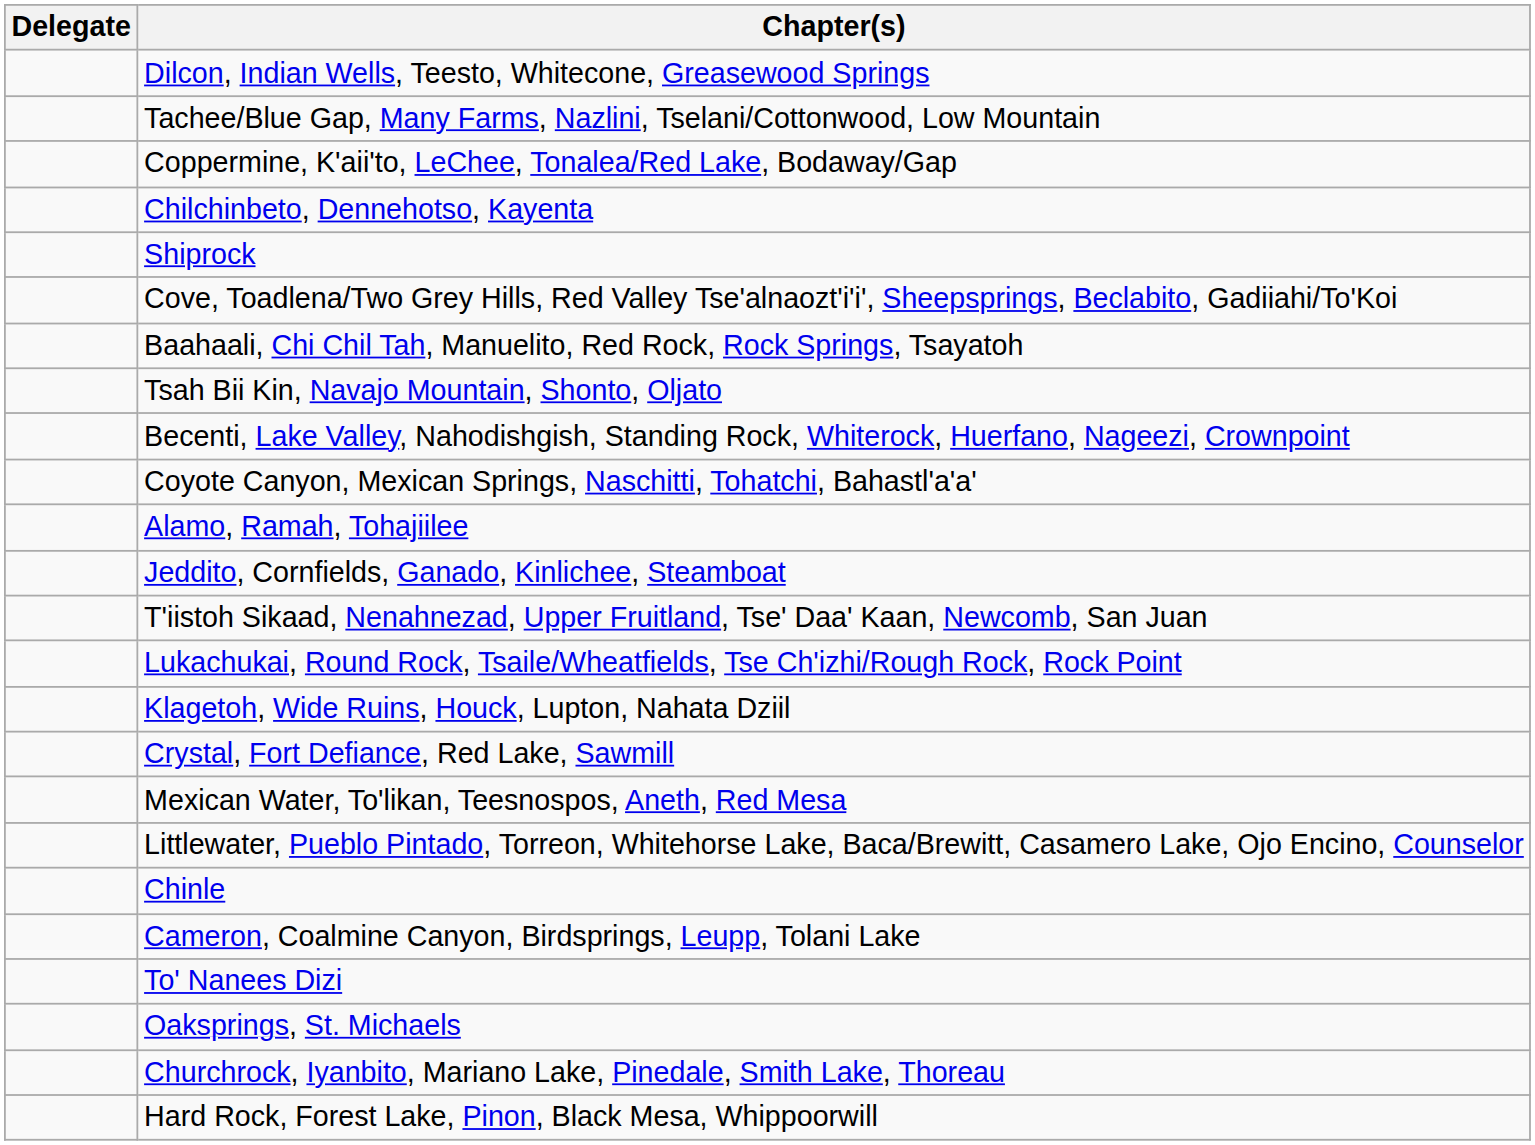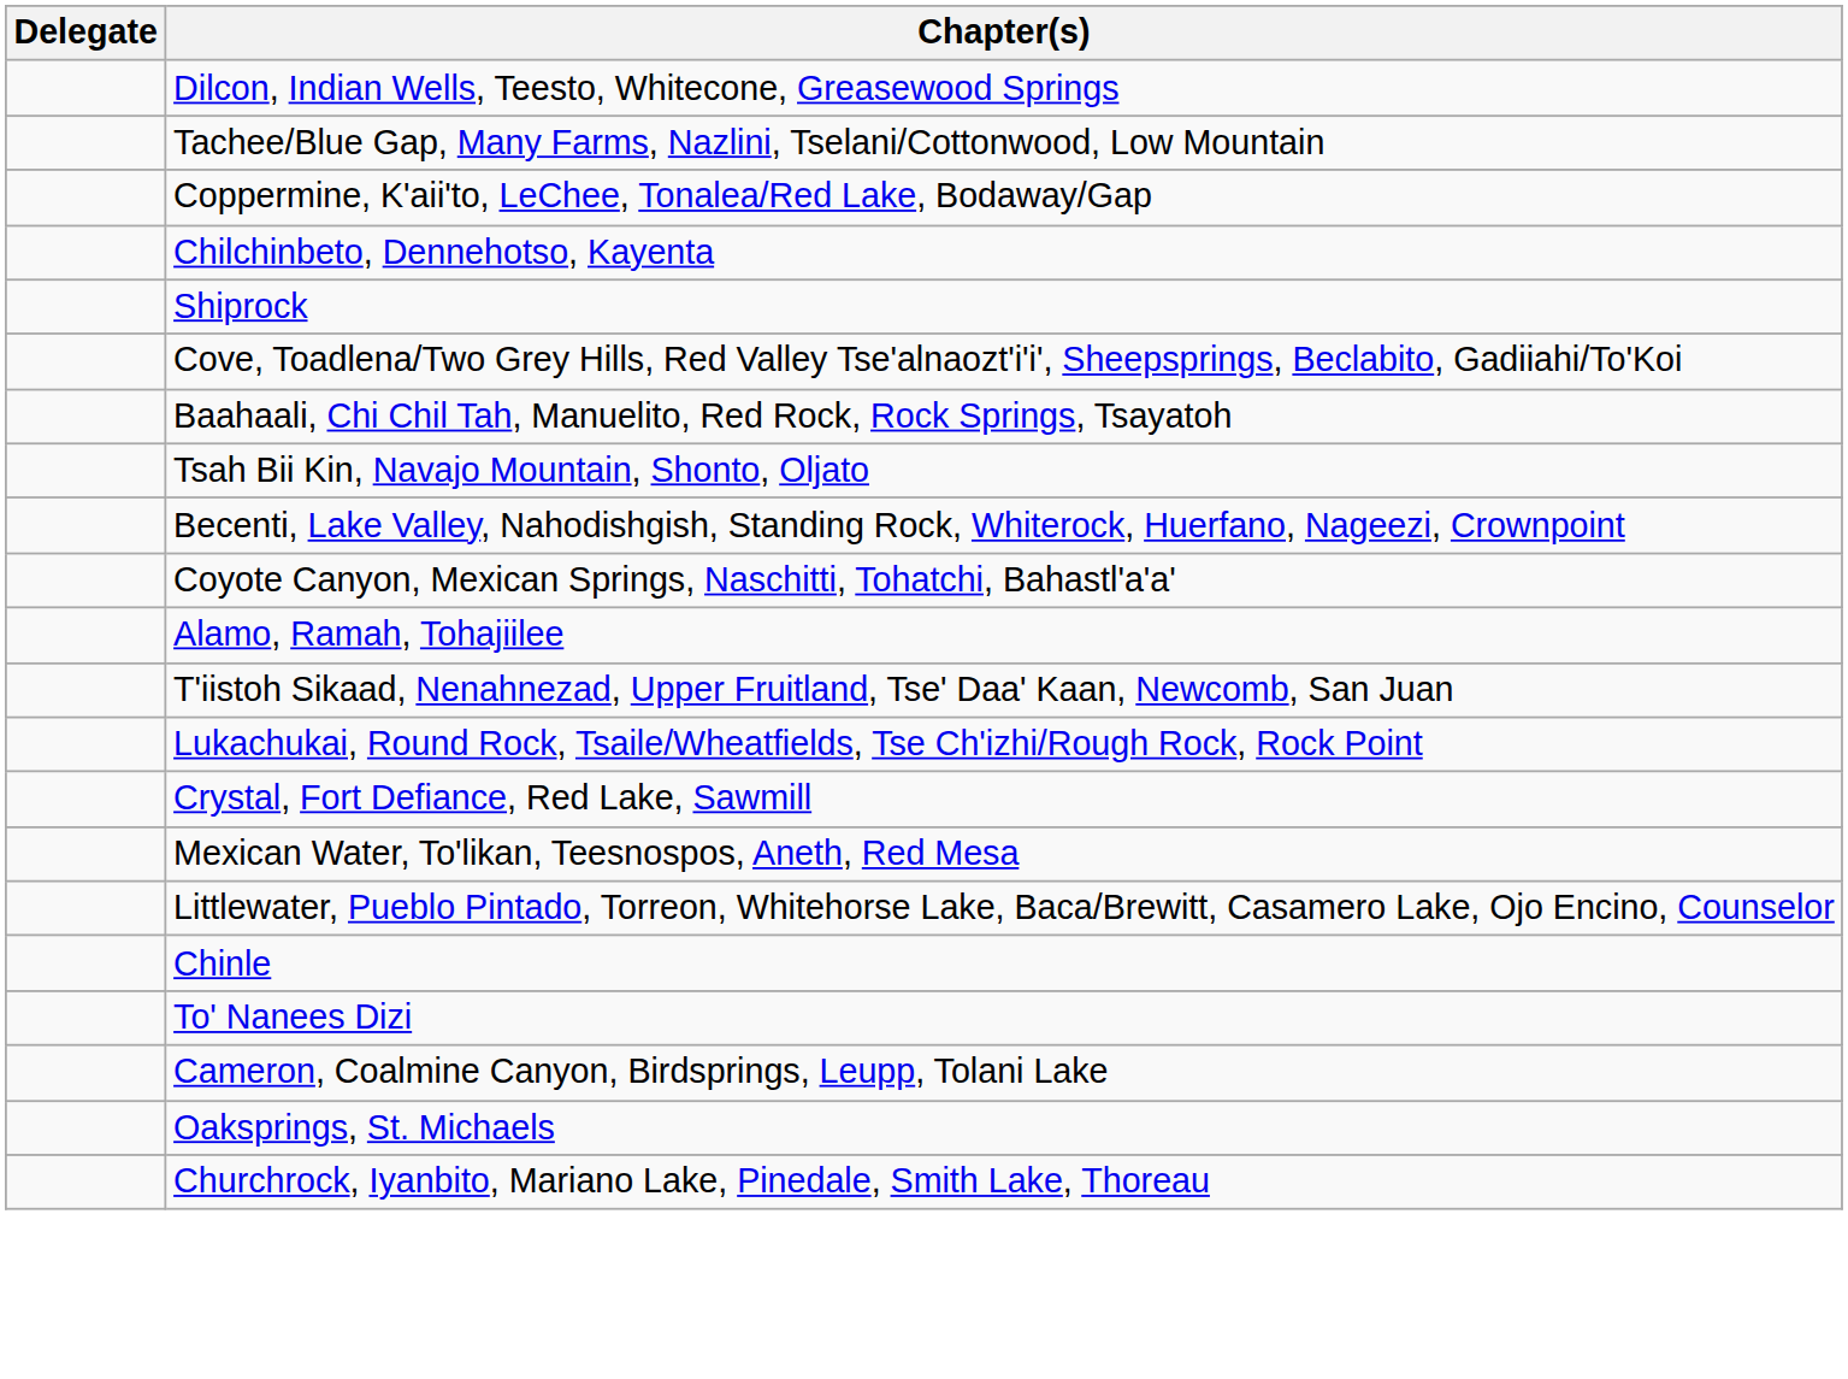 <table class="wikitable">
 <tr>
 <th>Delegate</th>
 <th>Chapter(s)</th>
 </tr>
 <tr>
 <td></td>
 <td><a href='#'>Dilcon</a>, <a href='#'>Indian Wells</a>, Teesto, Whitecone, <a href='#'>Greasewood Springs</a></td>
 </tr>
 <tr>
 <td></td>
 <td>Tachee/Blue Gap, <a href='#'>Many Farms</a>, <a href='#'>Nazlini</a>, Tselani/Cottonwood, Low Mountain</td>
 </tr>
 <tr>
 <td></td>
 <td>Coppermine, K'aii'to, <a href='#'>LeChee</a>, <a href='#'>Tonalea/Red Lake</a>, Bodaway/Gap</td>
 </tr>
 <tr>
 <td></td>
 <td><a href='#'>Chilchinbeto</a>, <a href='#'>Dennehotso</a>, <a href='#'>Kayenta</a></td>
 </tr>
 <tr>
 <td></td>
 <td><a href='#'>Shiprock</a></td>
 </tr>
 <tr>
 <td></td>
 <td>Cove, Toadlena/Two Grey Hills, Red Valley Tse'alnaozt'i'i', <a href='#'>Sheepsprings</a>, <a href='#'>Beclabito</a>, Gadiiahi/To'Koi</td>
 </tr>
 <tr>
 <td></td>
 <td>Baahaali, <a href='#'>Chi Chil Tah</a>, Manuelito, Red Rock, <a href='#'>Rock Springs</a>, Tsayatoh</td>
 </tr>
 <tr>
 <td></td>
 <td>Tsah Bii Kin, <a href='#'>Navajo Mountain</a>, <a href='#'>Shonto</a>, <a href='#'>Oljato</a></td>
 </tr>
 <tr>
 <td></td>
 <td>Becenti, <a href='#'>Lake Valley</a>, Nahodishgish, Standing Rock, <a href='#'>Whiterock</a>, <a href='#'>Huerfano</a>, <a href='#'>Nageezi</a>, <a href='#'>Crownpoint</a></td>
 </tr>
 <tr>
 <td></td>
 <td>Coyote Canyon, Mexican Springs, <a href='#'>Naschitti</a>, <a href='#'>Tohatchi</a>, Bahastl'a'a'</td>
 </tr>
 <tr>
 <td></td>
 <td><a href='#'>Alamo</a>, <a href='#'>Ramah</a>, <a href='#'>Tohajiilee</a></td>
 </tr>
 <tr>
 <td></td>
-<td><a href='#'>Jeddito</a>, Cornfields, <a href='#'>Ganado</a>, <a href='#'>Kinlichee</a>, <a href='#'>Steamboat</a></td>
-</tr>
-<tr>
-<td></td>
 <td>T'iistoh Sikaad, <a href='#'>Nenahnezad</a>, <a href='#'>Upper Fruitland</a>, Tse' Daa' Kaan, <a href='#'>Newcomb</a>, San Juan</td>
 </tr>
 <tr>
 <td></td>
 <td><a href='#'>Lukachukai</a>, <a href='#'>Round Rock</a>, <a href='#'>Tsaile/Wheatfields</a>, <a href='#'>Tse Ch'izhi/Rough Rock</a>, <a href='#'>Rock Point</a></td>
-</tr>
-<tr>
-<td></td>
-<td><a href='#'>Klagetoh</a>, <a href='#'>Wide Ruins</a>, <a href='#'>Houck</a>, Lupton, Nahata Dziil</td>
 </tr>
 <tr>
 <td></td>
 <td><a href='#'>Crystal</a>, <a href='#'>Fort Defiance</a>, Red Lake, <a href='#'>Sawmill</a></td>
 </tr>
 <tr>
 <td></td>
 <td>Mexican Water, To'likan, Teesnospos, <a href='#'>Aneth</a>, <a href='#'>Red Mesa</a></td>
 </tr>
 <tr>
 <td></td>
 <td>Littlewater, <a href='#'>Pueblo Pintado</a>, Torreon, Whitehorse Lake, Baca/Brewitt, Casamero Lake, Ojo Encino, <a href='#'>Counselor</a></td>
 </tr>
 <tr>
 <td></td>
 <td><a href='#'>Chinle</a></td>
 </tr>
 <tr>
 <td></td>
-<td><a href='#'>Cameron</a>, Coalmine Canyon, Birdsprings, <a href='#'>Leupp</a>, Tolani Lake</td>
+<td><a href='#'>To' Nanees Dizi</a></td>
 </tr>
 <tr>
 <td></td>
-<td><a href='#'>To' Nanees Dizi</a></td>
+<td><a href='#'>Cameron</a>, Coalmine Canyon, Birdsprings, <a href='#'>Leupp</a>, Tolani Lake</td>
 </tr>
 <tr>
 <td></td>
 <td><a href='#'>Oaksprings</a>, <a href='#'>St. Michaels</a></td>
 </tr>
 <tr>
 <td></td>
 <td><a href='#'>Churchrock</a>, <a href='#'>Iyanbito</a>, Mariano Lake, <a href='#'>Pinedale</a>, <a href='#'>Smith Lake</a>, <a href='#'>Thoreau</a></td>
 </tr>
-<tr>
-<td></td>
-<td>Hard Rock, Forest Lake, <a href='#'>Pinon</a>, Black Mesa, Whippoorwill</td>
-</tr>
 </table>
